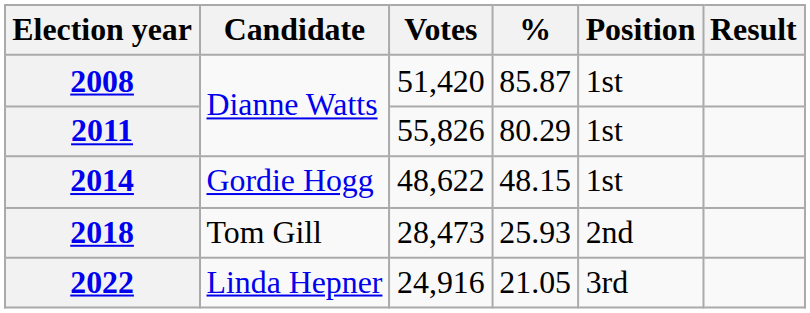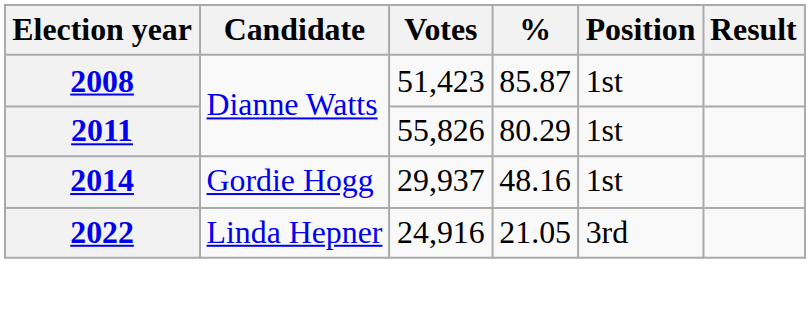 <table class="wikitable">
 <tr>
 <th>Election year</th>
 <th>Candidate</th>
 <th>Votes</th>
 <th>%</th>
 <th>Position</th>
 <th>Result</th>
 </tr>
 <tr>
 <th><a href='#'>2008</a></th>
 <td rowspan="2"><a href='#'>Dianne Watts</a></td>
-<td>51,420</td>
+<td>51,423</td>
 <td>85.87</td>
 <td>1st</td>
 <td></td>
 </tr>
 <tr>
 <th><a href='#'>2011</a></th>
 <td>55,826</td>
 <td>80.29</td>
 <td> 1st</td>
 <td></td>
 </tr>
 <tr>
 <th><a href='#'>2014</a></th>
 <td><a href='#'>Gordie Hogg</a></td>
-<td>48,622</td>
-<td>48.15</td>
+<td>29,937</td>
+<td>48.16</td>
 <td> 1st</td>
-<td></td>
-</tr>
-<tr>
-<th><a href='#'>2018</a></th>
-<td>Tom Gill</td>
-<td>28,473</td>
-<td>25.93</td>
-<td> 2nd</td>
 <td></td>
 </tr>
 <tr>
 <th><a href='#'>2022</a></th>
 <td><a href='#'>Linda Hepner</a></td>
 <td>24,916</td>
 <td>21.05</td>
 <td> 3rd</td>
 <td></td>
 </tr>
 </table>
